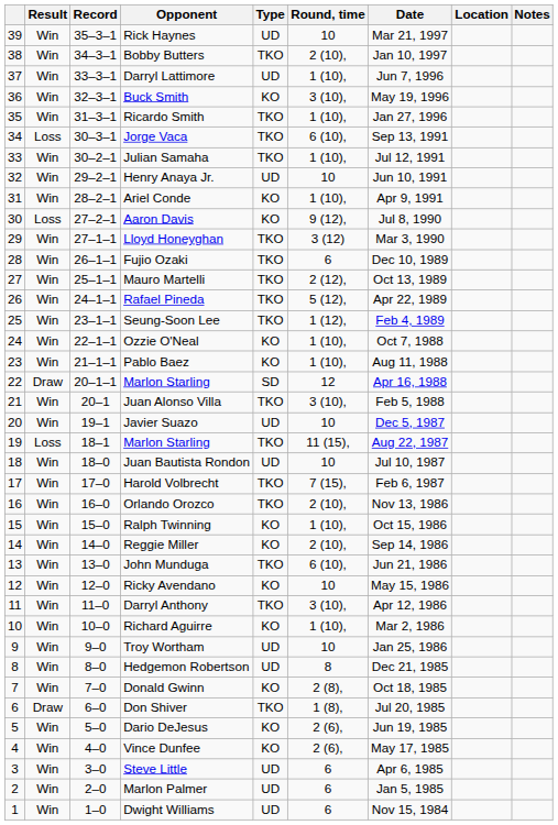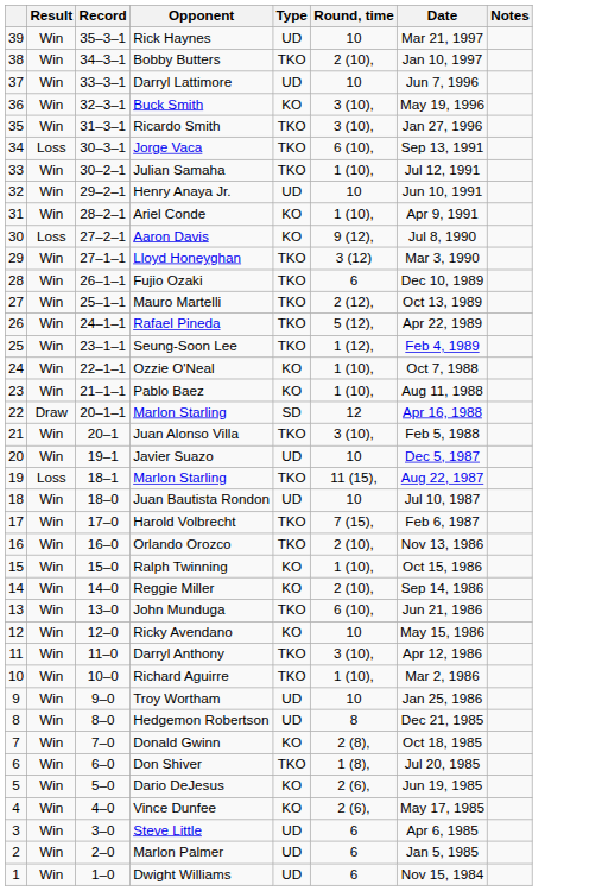 <table class=wikitable style=text-align:center>
 <tr>
 <th></th>
 <th>Result</th>
 <th>Record</th>
 <th>Opponent</th>
 <th>Type</th>
 <th>Round, time</th>
 <th>Date</th>
-<th>Location</th>
 <th>Notes</th>
 </tr>
 <tr>
 <td>39</td>
 <td>Win</td>
 <td>35–3–1</td>
 <td align=left>Rick Haynes</td>
 <td>UD</td>
 <td>10</td>
 <td>Mar 21, 1997</td>
 <td align=left></td>
-<td align=left></td>
 </tr>
 <tr>
 <td>38</td>
 <td>Win</td>
 <td>34–3–1</td>
 <td align=left>Bobby Butters</td>
 <td>TKO</td>
 <td>2 (10), </td>
 <td>Jan 10, 1997</td>
 <td align=left></td>
-<td align=left></td>
 </tr>
 <tr>
 <td>37</td>
 <td>Win</td>
 <td>33–3–1</td>
 <td align=left>Darryl Lattimore</td>
 <td>UD</td>
-<td>1 (10), </td>
+<td>10</td>
 <td>Jun 7, 1996</td>
-<td align=left></td>
 <td align=left></td>
 </tr>
 <tr>
 <td>36</td>
 <td>Win</td>
 <td>32–3–1</td>
 <td align=left><a href='#'>Buck Smith</a></td>
 <td>KO</td>
 <td>3 (10), </td>
 <td>May 19, 1996</td>
 <td align=left></td>
-<td align=left></td>
 </tr>
 <tr>
 <td>35</td>
 <td>Win</td>
 <td>31–3–1</td>
 <td align=left>Ricardo Smith</td>
 <td>TKO</td>
-<td>1 (10), </td>
+<td>3 (10), </td>
 <td>Jan 27, 1996</td>
-<td align=left></td>
 <td align=left></td>
 </tr>
 <tr>
 <td>34</td>
 <td>Loss</td>
 <td>30–3–1</td>
 <td align=left><a href='#'>Jorge Vaca</a></td>
 <td>TKO</td>
 <td>6 (10), </td>
 <td>Sep 13, 1991</td>
 <td align=left></td>
-<td align=left></td>
 </tr>
 <tr>
 <td>33</td>
 <td>Win</td>
 <td>30–2–1</td>
 <td align=left>Julian Samaha</td>
 <td>TKO</td>
 <td>1 (10), </td>
 <td>Jul 12, 1991</td>
-<td align=left></td>
 <td align=left></td>
 </tr>
 <tr>
 <td>32</td>
 <td>Win</td>
 <td>29–2–1</td>
 <td align=left>Henry Anaya Jr.</td>
 <td>UD</td>
 <td>10</td>
 <td>Jun 10, 1991</td>
 <td align=left></td>
-<td align=left></td>
 </tr>
 <tr>
 <td>31</td>
 <td>Win</td>
 <td>28–2–1</td>
 <td align=left>Ariel Conde</td>
 <td>KO</td>
 <td>1 (10), </td>
 <td>Apr 9, 1991</td>
-<td align=left></td>
 <td align=left></td>
 </tr>
 <tr>
 <td>30</td>
 <td>Loss</td>
 <td>27–2–1</td>
 <td align=left><a href='#'>Aaron Davis</a></td>
 <td>KO</td>
 <td>9 (12), </td>
 <td>Jul 8, 1990</td>
 <td align=left></td>
-<td align=left></td>
 </tr>
 <tr>
 <td>29</td>
 <td>Win</td>
 <td>27–1–1</td>
 <td align=left><a href='#'>Lloyd Honeyghan</a></td>
 <td>TKO</td>
 <td>3 (12)</td>
 <td>Mar 3, 1990</td>
-<td align=left></td>
 <td align=left></td>
 </tr>
 <tr>
 <td>28</td>
 <td>Win</td>
 <td>26–1–1</td>
 <td align=left>Fujio Ozaki</td>
 <td>TKO</td>
 <td>6</td>
 <td>Dec 10, 1989</td>
 <td align=left></td>
-<td align=left></td>
 </tr>
 <tr>
 <td>27</td>
 <td>Win</td>
 <td>25–1–1</td>
 <td align=left>Mauro Martelli</td>
 <td>TKO</td>
 <td>2 (12), </td>
 <td>Oct 13, 1989</td>
-<td align=left></td>
 <td align=left></td>
 </tr>
 <tr>
 <td>26</td>
 <td>Win</td>
 <td>24–1–1</td>
 <td align=left><a href='#'>Rafael Pineda</a></td>
 <td>TKO</td>
 <td>5 (12), </td>
 <td>Apr 22, 1989</td>
 <td align=left></td>
-<td align=left></td>
 </tr>
 <tr>
 <td>25</td>
 <td>Win</td>
 <td>23–1–1</td>
 <td align=left>Seung-Soon Lee</td>
 <td>TKO</td>
 <td>1 (12), </td>
 <td><a href='#'>Feb 4, 1989</a></td>
-<td align=left></td>
 <td align=left></td>
 </tr>
 <tr>
 <td>24</td>
 <td>Win</td>
 <td>22–1–1</td>
 <td align=left>Ozzie O'Neal</td>
 <td>KO</td>
 <td>1 (10), </td>
 <td>Oct 7, 1988</td>
 <td align=left></td>
-<td align=left></td>
 </tr>
 <tr>
 <td>23</td>
 <td>Win</td>
 <td>21–1–1</td>
 <td align=left>Pablo Baez</td>
 <td>KO</td>
 <td>1 (10), </td>
 <td>Aug 11, 1988</td>
-<td align=left></td>
 <td align=left></td>
 </tr>
 <tr>
 <td>22</td>
 <td>Draw</td>
 <td>20–1–1</td>
 <td align=left><a href='#'>Marlon Starling</a></td>
 <td>SD</td>
 <td>12</td>
 <td><a href='#'>Apr 16, 1988</a></td>
 <td align=left></td>
-<td align=left></td>
 </tr>
 <tr>
 <td>21</td>
 <td>Win</td>
 <td>20–1</td>
 <td align=left>Juan Alonso Villa</td>
 <td>TKO</td>
 <td>3 (10), </td>
 <td>Feb 5, 1988</td>
-<td align=left></td>
 <td align=left></td>
 </tr>
 <tr>
 <td>20</td>
 <td>Win</td>
 <td>19–1</td>
 <td align=left>Javier Suazo</td>
 <td>UD</td>
 <td>10</td>
 <td><a href='#'>Dec 5, 1987</a></td>
 <td align=left></td>
-<td align=left></td>
 </tr>
 <tr>
 <td>19</td>
 <td>Loss</td>
 <td>18–1</td>
 <td align=left><a href='#'>Marlon Starling</a></td>
 <td>TKO</td>
 <td>11 (15), </td>
 <td><a href='#'>Aug 22, 1987</a></td>
-<td align=left></td>
 <td align=left></td>
 </tr>
 <tr>
 <td>18</td>
 <td>Win</td>
 <td>18–0</td>
 <td align=left>Juan Bautista Rondon</td>
 <td>UD</td>
 <td>10</td>
 <td>Jul 10, 1987</td>
 <td align=left></td>
-<td align=left></td>
 </tr>
 <tr>
 <td>17</td>
 <td>Win</td>
 <td>17–0</td>
 <td align=left>Harold Volbrecht</td>
 <td>TKO</td>
 <td>7 (15), </td>
 <td>Feb 6, 1987</td>
-<td align=left></td>
 <td align=left></td>
 </tr>
 <tr>
 <td>16</td>
 <td>Win</td>
 <td>16–0</td>
 <td align=left>Orlando Orozco</td>
 <td>TKO</td>
 <td>2 (10), </td>
 <td>Nov 13, 1986</td>
 <td align=left></td>
-<td align=left></td>
 </tr>
 <tr>
 <td>15</td>
 <td>Win</td>
 <td>15–0</td>
 <td align=left>Ralph Twinning</td>
 <td>KO</td>
 <td>1 (10), </td>
 <td>Oct 15, 1986</td>
-<td align=left></td>
 <td align=left></td>
 </tr>
 <tr>
 <td>14</td>
 <td>Win</td>
 <td>14–0</td>
 <td align=left>Reggie Miller</td>
 <td>KO</td>
 <td>2 (10), </td>
 <td>Sep 14, 1986</td>
 <td align=left></td>
-<td align=left></td>
 </tr>
 <tr>
 <td>13</td>
 <td>Win</td>
 <td>13–0</td>
 <td align=left>John Munduga</td>
 <td>TKO</td>
 <td>6 (10), </td>
 <td>Jun 21, 1986</td>
-<td align=left></td>
 <td align=left></td>
 </tr>
 <tr>
 <td>12</td>
 <td>Win</td>
 <td>12–0</td>
 <td align=left>Ricky Avendano</td>
 <td>KO</td>
 <td>10</td>
 <td>May 15, 1986</td>
 <td align=left></td>
-<td align=left></td>
 </tr>
 <tr>
 <td>11</td>
 <td>Win</td>
 <td>11–0</td>
 <td align=left>Darryl Anthony</td>
 <td>TKO</td>
 <td>3 (10), </td>
 <td>Apr 12, 1986</td>
 <td align=left></td>
-<td align=left></td>
 </tr>
 <tr>
 <td>10</td>
 <td>Win</td>
 <td>10–0</td>
 <td align=left>Richard Aguirre</td>
-<td>KO</td>
+<td>TKO</td>
 <td>1 (10), </td>
 <td>Mar 2, 1986</td>
-<td align=left></td>
 <td align=left></td>
 </tr>
 <tr>
 <td>9</td>
 <td>Win</td>
 <td>9–0</td>
 <td align=left>Troy Wortham</td>
 <td>UD</td>
 <td>10</td>
 <td>Jan 25, 1986</td>
 <td align=left></td>
-<td align=left></td>
 </tr>
 <tr>
 <td>8</td>
 <td>Win</td>
 <td>8–0</td>
 <td align=left>Hedgemon Robertson</td>
 <td>UD</td>
 <td>8</td>
 <td>Dec 21, 1985</td>
-<td align=left></td>
 <td align=left></td>
 </tr>
 <tr>
 <td>7</td>
 <td>Win</td>
 <td>7–0</td>
 <td align=left>Donald Gwinn</td>
 <td>KO</td>
 <td>2 (8), </td>
 <td>Oct 18, 1985</td>
 <td align=left></td>
-<td align=left></td>
 </tr>
 <tr>
 <td>6</td>
-<td>Draw</td>
+<td>Win</td>
 <td>6–0</td>
 <td align=left>Don Shiver</td>
 <td>TKO</td>
 <td>1 (8), </td>
 <td>Jul 20, 1985</td>
-<td align=left></td>
 <td align=left></td>
 </tr>
 <tr>
 <td>5</td>
 <td>Win</td>
 <td>5–0</td>
 <td align=left>Dario DeJesus</td>
 <td>KO</td>
 <td>2 (6), </td>
 <td>Jun 19, 1985</td>
 <td align=left></td>
-<td align=left></td>
 </tr>
 <tr>
 <td>4</td>
 <td>Win</td>
 <td>4–0</td>
 <td align=left>Vince Dunfee</td>
 <td>KO</td>
 <td>2 (6), </td>
 <td>May 17, 1985</td>
-<td align=left></td>
 <td align=left></td>
 </tr>
 <tr>
 <td>3</td>
 <td>Win</td>
 <td>3–0</td>
 <td align=left><a href='#'>Steve Little</a></td>
 <td>UD</td>
 <td>6</td>
 <td>Apr 6, 1985</td>
 <td align=left></td>
-<td align=left></td>
 </tr>
 <tr>
 <td>2</td>
 <td>Win</td>
 <td>2–0</td>
 <td align=left>Marlon Palmer</td>
 <td>UD</td>
 <td>6</td>
 <td>Jan 5, 1985</td>
-<td align=left></td>
 <td align=left></td>
 </tr>
 <tr>
 <td>1</td>
 <td>Win</td>
 <td>1–0</td>
 <td align=left>Dwight Williams</td>
 <td>UD</td>
 <td>6</td>
 <td>Nov 15, 1984</td>
 <td align=left></td>
-<td align=left></td>
 </tr>
 </table>
